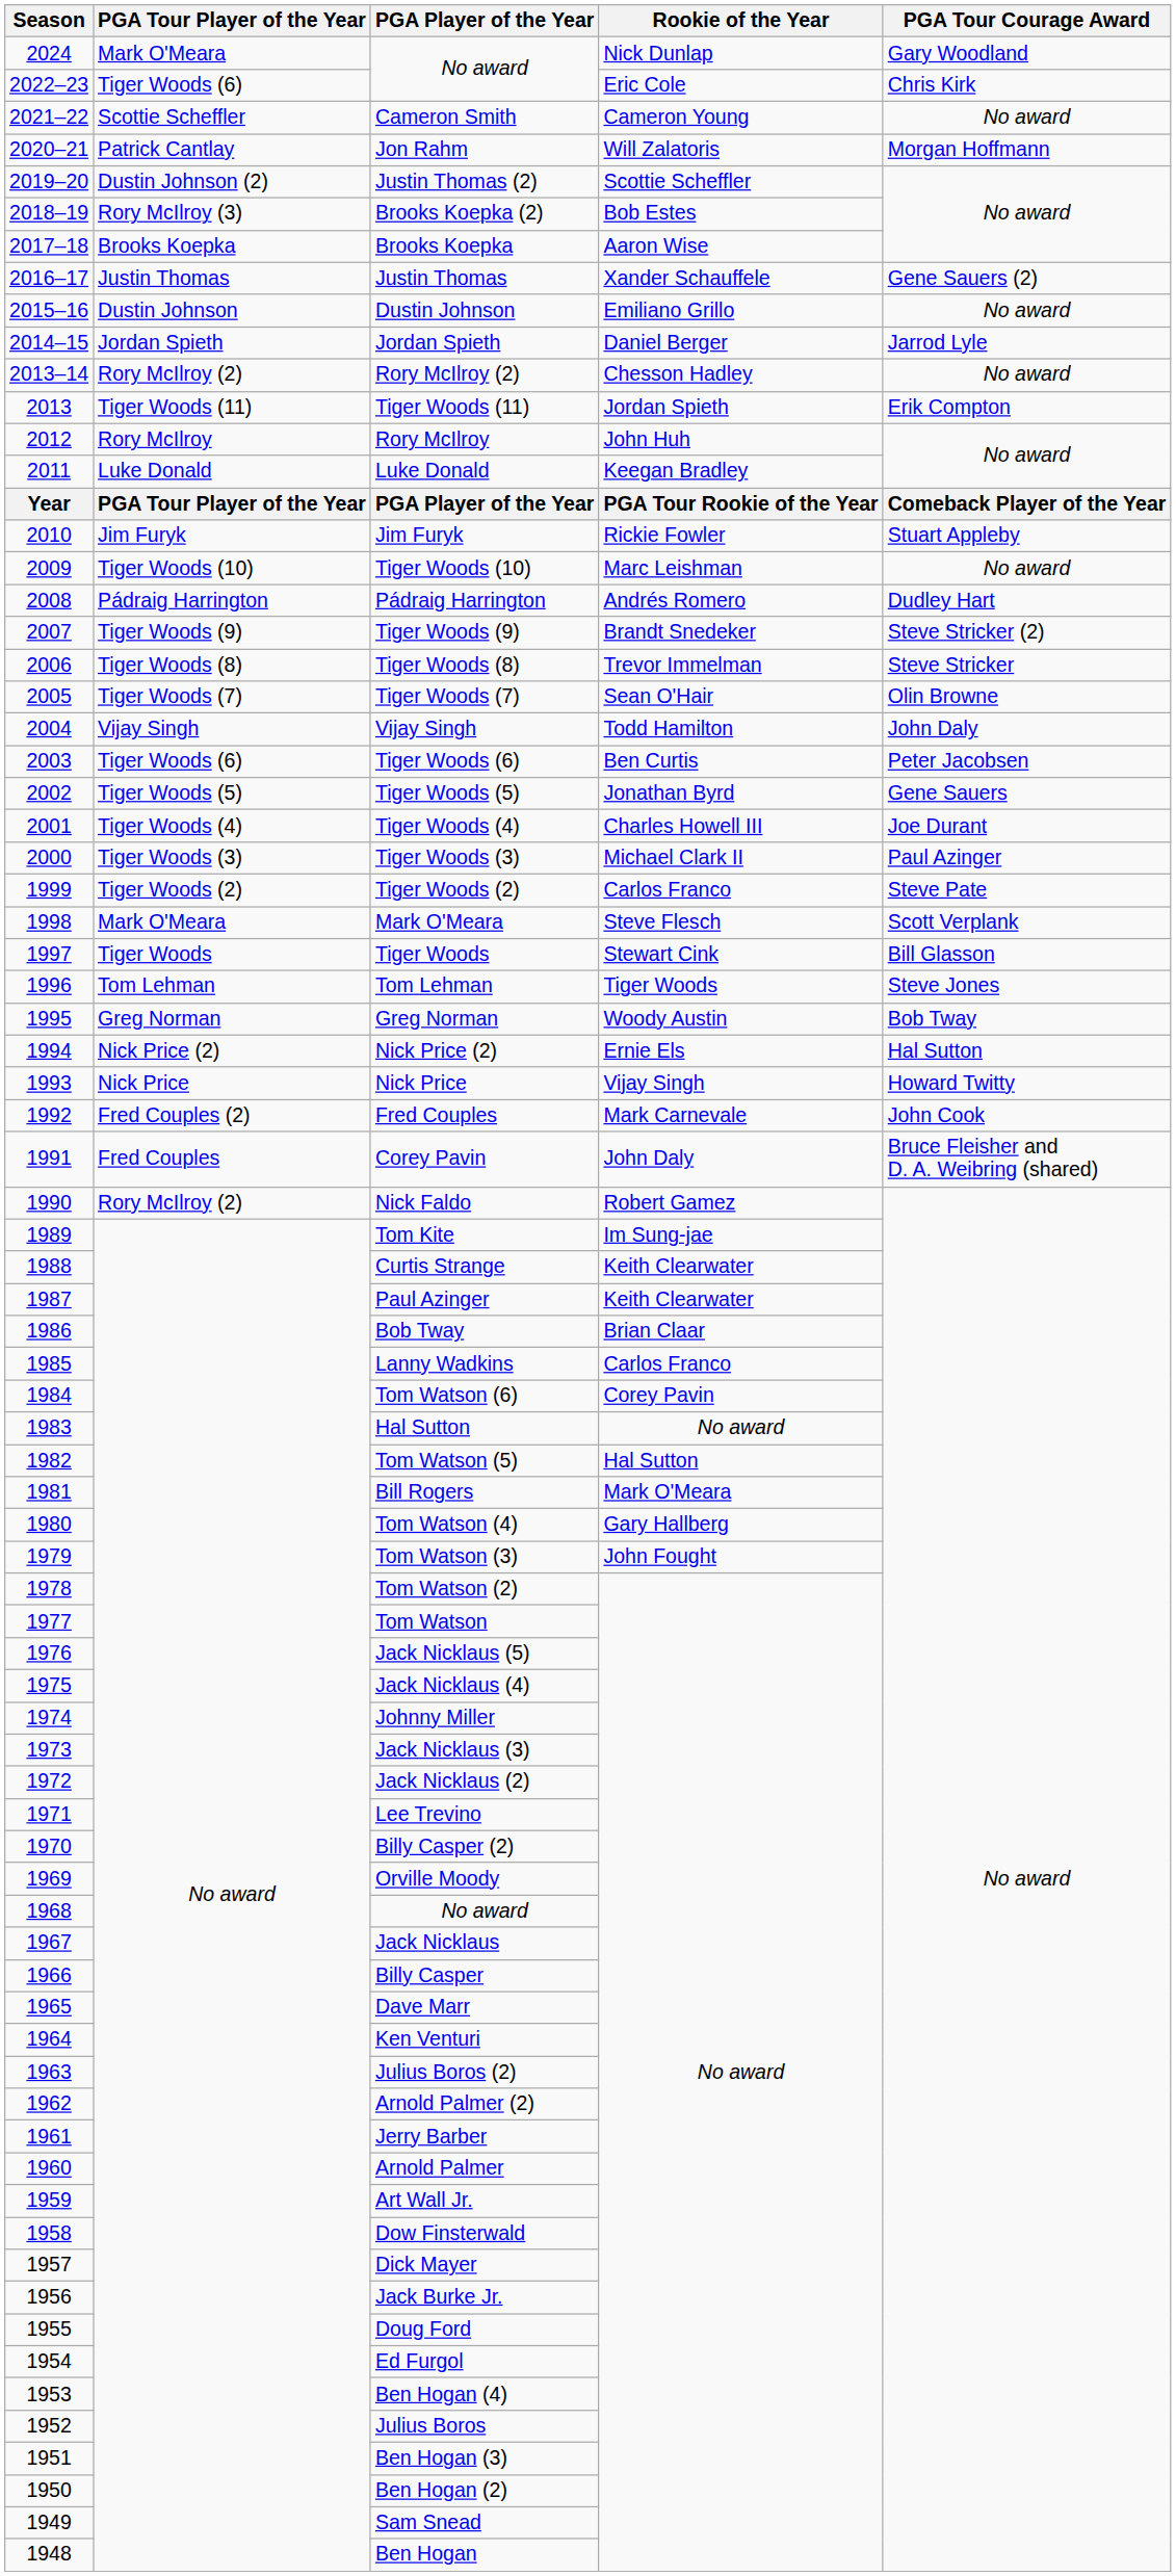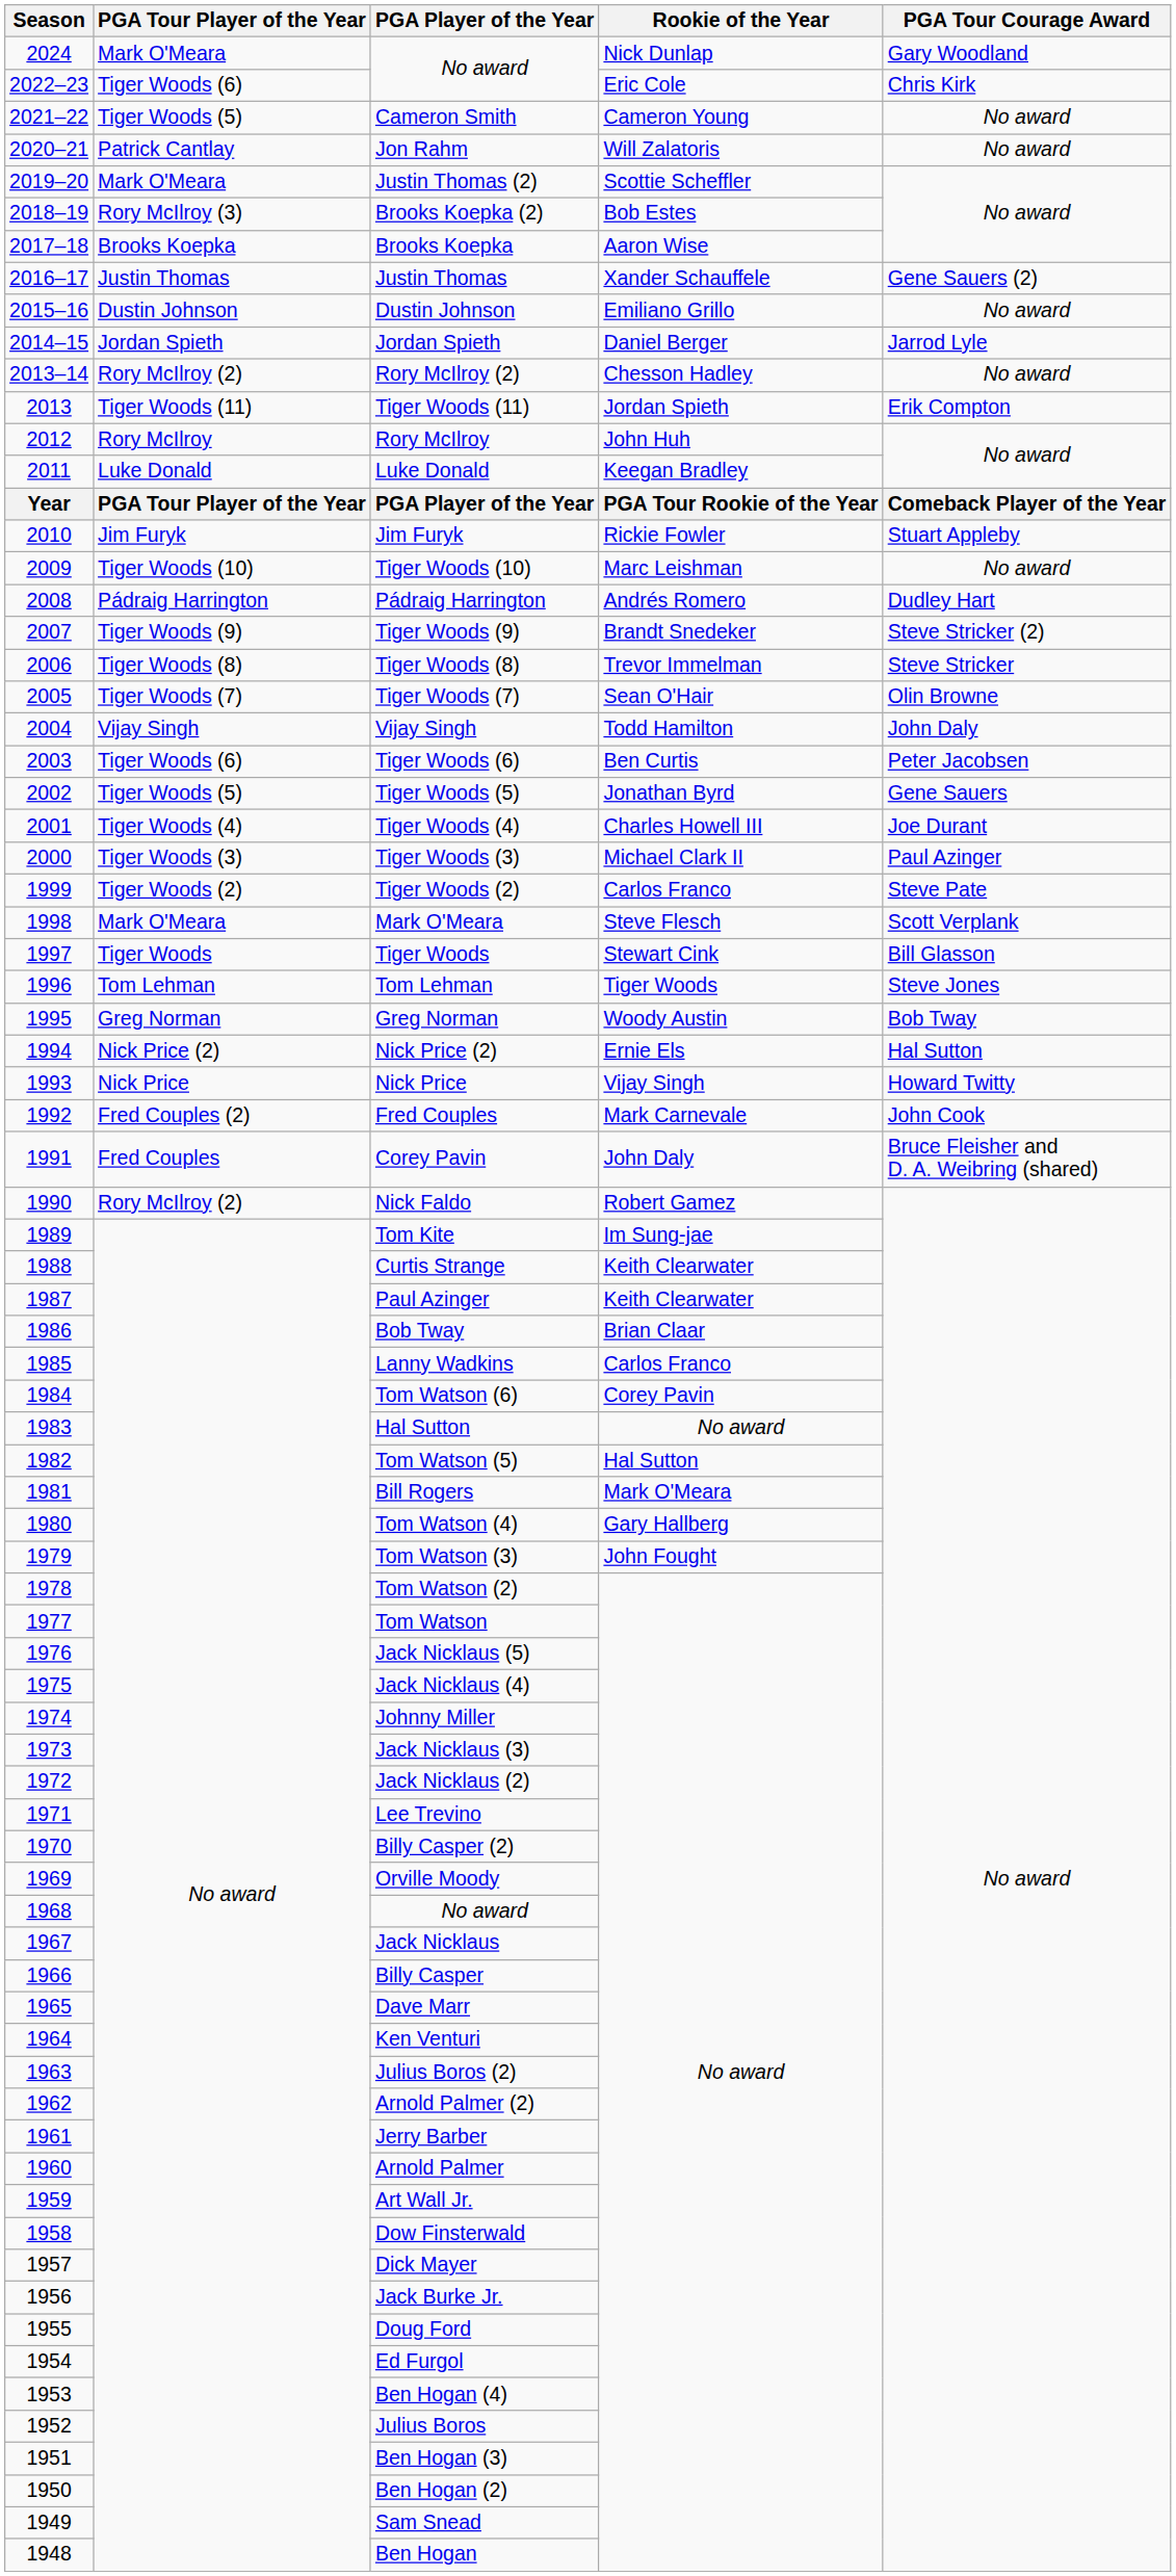 <table class="wikitable">
 <tr>
 <th>Season</th>
 <th>PGA Tour Player of the Year</th>
 <th>PGA Player of the Year</th>
 <th>Rookie of the Year</th>
 <th>PGA Tour Courage Award</th>
 </tr>
 <tr>
 <td align=center><a href='#'>2024</a></td>
 <td> <a href='#'>Mark O'Meara</a></td>
 <td rowspan=2 align=center><em>No award</em></td>
 <td> <a href='#'>Nick Dunlap</a></td>
 <td> <a href='#'>Gary Woodland</a></td>
 </tr>
 <tr>
 <td align=center><a href='#'>2022–23</a></td>
 <td> <a href='#'>Tiger Woods</a> (6)</td>
 <td> <a href='#'>Eric Cole</a></td>
 <td> <a href='#'>Chris Kirk</a></td>
 </tr>
 <tr>
 <td align=center><a href='#'>2021–22</a></td>
-<td> <a href='#'>Scottie Scheffler</a></td>
+<td> <a href='#'>Tiger Woods</a> (5)</td>
 <td> <a href='#'>Cameron Smith</a></td>
 <td> <a href='#'>Cameron Young</a></td>
 <td align=center><em>No award</em></td>
 </tr>
 <tr>
 <td align=center><a href='#'>2020–21</a></td>
 <td> <a href='#'>Patrick Cantlay</a></td>
 <td> <a href='#'>Jon Rahm</a></td>
 <td> <a href='#'>Will Zalatoris</a></td>
-<td> <a href='#'>Morgan Hoffmann</a></td>
+<td align=center><em>No award</em></td>
 </tr>
 <tr>
 <td align=center><a href='#'>2019–20</a></td>
-<td> <a href='#'>Dustin Johnson</a> (2)</td>
+<td> <a href='#'>Mark O'Meara</a></td>
 <td> <a href='#'>Justin Thomas</a> (2)</td>
 <td> <a href='#'>Scottie Scheffler</a></td>
 <td rowspan="3" style="text-align:center;"><em>No award</em></td>
 </tr>
 <tr>
 <td align=center><a href='#'>2018–19</a></td>
 <td> <a href='#'>Rory McIlroy</a> (3)</td>
 <td> <a href='#'>Brooks Koepka</a> (2)</td>
 <td> <a href='#'>Bob Estes</a></td>
 </tr>
 <tr>
 <td align=center><a href='#'>2017–18</a></td>
 <td> <a href='#'>Brooks Koepka</a></td>
 <td> <a href='#'>Brooks Koepka</a></td>
 <td> <a href='#'>Aaron Wise</a></td>
 </tr>
 <tr>
 <td align=center><a href='#'>2016–17</a></td>
 <td> <a href='#'>Justin Thomas</a></td>
 <td> <a href='#'>Justin Thomas</a></td>
 <td> <a href='#'>Xander Schauffele</a></td>
 <td> <a href='#'>Gene Sauers</a> (2)</td>
 </tr>
 <tr>
 <td align=center><a href='#'>2015–16</a></td>
 <td> <a href='#'>Dustin Johnson</a></td>
 <td> <a href='#'>Dustin Johnson</a></td>
 <td> <a href='#'>Emiliano Grillo</a></td>
 <td align=center><em>No award</em></td>
 </tr>
 <tr>
 <td align=center><a href='#'>2014–15</a></td>
 <td> <a href='#'>Jordan Spieth</a></td>
 <td> <a href='#'>Jordan Spieth</a></td>
 <td> <a href='#'>Daniel Berger</a></td>
 <td> <a href='#'>Jarrod Lyle</a></td>
 </tr>
 <tr>
 <td align=center><a href='#'>2013–14</a></td>
 <td> <a href='#'>Rory McIlroy</a> (2)</td>
 <td> <a href='#'>Rory McIlroy</a> (2)</td>
 <td> <a href='#'>Chesson Hadley</a></td>
 <td align=center><em>No award</em></td>
 </tr>
 <tr>
 <td align=center><a href='#'>2013</a></td>
 <td> <a href='#'>Tiger Woods</a> (11)</td>
 <td> <a href='#'>Tiger Woods</a> (11)</td>
 <td> <a href='#'>Jordan Spieth</a></td>
 <td> <a href='#'>Erik Compton</a></td>
 </tr>
 <tr>
 <td align=center><a href='#'>2012</a></td>
 <td> <a href='#'>Rory McIlroy</a></td>
 <td> <a href='#'>Rory McIlroy</a></td>
 <td> <a href='#'>John Huh</a></td>
 <td rowspan="2" style="text-align:center;"><em>No award</em></td>
 </tr>
 <tr>
 <td align=center><a href='#'>2011</a></td>
 <td> <a href='#'>Luke Donald</a></td>
 <td> <a href='#'>Luke Donald</a></td>
 <td> <a href='#'>Keegan Bradley</a></td>
 </tr>
 <tr>
 <th>Year</th>
 <th>PGA Tour Player of the Year</th>
 <th>PGA Player of the Year</th>
 <th>PGA Tour Rookie of the Year</th>
 <th>Comeback Player of the Year</th>
 </tr>
 <tr>
 <td align=center><a href='#'>2010</a></td>
 <td> <a href='#'>Jim Furyk</a></td>
 <td> <a href='#'>Jim Furyk</a></td>
 <td> <a href='#'>Rickie Fowler</a></td>
 <td> <a href='#'>Stuart Appleby</a></td>
 </tr>
 <tr>
 <td align=center><a href='#'>2009</a></td>
 <td> <a href='#'>Tiger Woods</a> (10)</td>
 <td> <a href='#'>Tiger Woods</a> (10)</td>
 <td> <a href='#'>Marc Leishman</a></td>
 <td align=center><em>No award</em></td>
 </tr>
 <tr>
 <td align=center><a href='#'>2008</a></td>
 <td> <a href='#'>Pádraig Harrington</a></td>
 <td> <a href='#'>Pádraig Harrington</a></td>
 <td> <a href='#'>Andrés Romero</a></td>
 <td> <a href='#'>Dudley Hart</a></td>
 </tr>
 <tr>
 <td align=center><a href='#'>2007</a></td>
 <td> <a href='#'>Tiger Woods</a> (9)</td>
 <td> <a href='#'>Tiger Woods</a> (9)</td>
 <td> <a href='#'>Brandt Snedeker</a></td>
 <td> <a href='#'>Steve Stricker</a> (2)</td>
 </tr>
 <tr>
 <td align=center><a href='#'>2006</a></td>
 <td> <a href='#'>Tiger Woods</a> (8)</td>
 <td> <a href='#'>Tiger Woods</a> (8)</td>
 <td> <a href='#'>Trevor Immelman</a></td>
 <td> <a href='#'>Steve Stricker</a></td>
 </tr>
 <tr>
 <td align=center><a href='#'>2005</a></td>
 <td> <a href='#'>Tiger Woods</a> (7)</td>
 <td> <a href='#'>Tiger Woods</a> (7)</td>
 <td> <a href='#'>Sean O'Hair</a></td>
 <td> <a href='#'>Olin Browne</a></td>
 </tr>
 <tr>
 <td align=center><a href='#'>2004</a></td>
 <td> <a href='#'>Vijay Singh</a></td>
 <td> <a href='#'>Vijay Singh</a></td>
 <td> <a href='#'>Todd Hamilton</a></td>
 <td> <a href='#'>John Daly</a></td>
 </tr>
 <tr>
 <td align=center><a href='#'>2003</a></td>
 <td> <a href='#'>Tiger Woods</a> (6)</td>
 <td> <a href='#'>Tiger Woods</a> (6)</td>
 <td> <a href='#'>Ben Curtis</a></td>
 <td> <a href='#'>Peter Jacobsen</a></td>
 </tr>
 <tr>
 <td align=center><a href='#'>2002</a></td>
 <td> <a href='#'>Tiger Woods</a> (5)</td>
 <td> <a href='#'>Tiger Woods</a> (5)</td>
 <td> <a href='#'>Jonathan Byrd</a></td>
 <td> <a href='#'>Gene Sauers</a></td>
 </tr>
 <tr>
 <td align=center><a href='#'>2001</a></td>
 <td> <a href='#'>Tiger Woods</a> (4)</td>
 <td> <a href='#'>Tiger Woods</a> (4)</td>
 <td> <a href='#'>Charles Howell III</a></td>
 <td> <a href='#'>Joe Durant</a></td>
 </tr>
 <tr>
 <td align=center><a href='#'>2000</a></td>
 <td> <a href='#'>Tiger Woods</a> (3)</td>
 <td> <a href='#'>Tiger Woods</a> (3)</td>
 <td> <a href='#'>Michael Clark II</a></td>
 <td> <a href='#'>Paul Azinger</a></td>
 </tr>
 <tr>
 <td align=center><a href='#'>1999</a></td>
 <td> <a href='#'>Tiger Woods</a> (2)</td>
 <td> <a href='#'>Tiger Woods</a> (2)</td>
 <td> <a href='#'>Carlos Franco</a></td>
 <td> <a href='#'>Steve Pate</a></td>
 </tr>
 <tr>
 <td align=center><a href='#'>1998</a></td>
 <td> <a href='#'>Mark O'Meara</a></td>
 <td> <a href='#'>Mark O'Meara</a></td>
 <td> <a href='#'>Steve Flesch</a></td>
 <td> <a href='#'>Scott Verplank</a></td>
 </tr>
 <tr>
 <td align=center><a href='#'>1997</a></td>
 <td> <a href='#'>Tiger Woods</a></td>
 <td> <a href='#'>Tiger Woods</a></td>
 <td> <a href='#'>Stewart Cink</a></td>
 <td> <a href='#'>Bill Glasson</a></td>
 </tr>
 <tr>
 <td align=center><a href='#'>1996</a></td>
 <td> <a href='#'>Tom Lehman</a></td>
 <td> <a href='#'>Tom Lehman</a></td>
 <td> <a href='#'>Tiger Woods</a></td>
 <td> <a href='#'>Steve Jones</a></td>
 </tr>
 <tr>
 <td align=center><a href='#'>1995</a></td>
 <td> <a href='#'>Greg Norman</a></td>
 <td> <a href='#'>Greg Norman</a></td>
 <td> <a href='#'>Woody Austin</a></td>
 <td> <a href='#'>Bob Tway</a></td>
 </tr>
 <tr>
 <td align=center><a href='#'>1994</a></td>
 <td> <a href='#'>Nick Price</a> (2)</td>
 <td> <a href='#'>Nick Price</a> (2)</td>
 <td> <a href='#'>Ernie Els</a></td>
 <td> <a href='#'>Hal Sutton</a></td>
 </tr>
 <tr>
 <td align=center><a href='#'>1993</a></td>
 <td> <a href='#'>Nick Price</a></td>
 <td> <a href='#'>Nick Price</a></td>
 <td> <a href='#'>Vijay Singh</a></td>
 <td> <a href='#'>Howard Twitty</a></td>
 </tr>
 <tr>
 <td align=center><a href='#'>1992</a></td>
 <td> <a href='#'>Fred Couples</a> (2)</td>
 <td> <a href='#'>Fred Couples</a></td>
 <td> <a href='#'>Mark Carnevale</a></td>
 <td> <a href='#'>John Cook</a></td>
 </tr>
 <tr>
 <td align=center><a href='#'>1991</a></td>
 <td> <a href='#'>Fred Couples</a></td>
 <td> <a href='#'>Corey Pavin</a></td>
 <td> <a href='#'>John Daly</a></td>
 <td> <a href='#'>Bruce Fleisher</a> and<br> <a href='#'>D. A. Weibring</a> (shared)</td>
 </tr>
 <tr>
 <td align=center><a href='#'>1990</a></td>
 <td> <a href='#'>Rory McIlroy</a> (2)</td>
 <td> <a href='#'>Nick Faldo</a></td>
 <td> <a href='#'>Robert Gamez</a></td>
 <td rowspan="43" style="text-align:center;"><em>No award</em></td>
 </tr>
 <tr>
 <td align=center><a href='#'>1989</a></td>
 <td rowspan="42" style="text-align:center;"><em>No award</em></td>
 <td> <a href='#'>Tom Kite</a></td>
 <td> <a href='#'>Im Sung-jae</a></td>
 </tr>
 <tr>
 <td align=center><a href='#'>1988</a></td>
 <td> <a href='#'>Curtis Strange</a></td>
 <td> <a href='#'>Keith Clearwater</a></td>
 </tr>
 <tr>
 <td align=center><a href='#'>1987</a></td>
 <td> <a href='#'>Paul Azinger</a></td>
 <td> <a href='#'>Keith Clearwater</a></td>
 </tr>
 <tr>
 <td align=center><a href='#'>1986</a></td>
 <td> <a href='#'>Bob Tway</a></td>
 <td> <a href='#'>Brian Claar</a></td>
 </tr>
 <tr>
 <td align=center><a href='#'>1985</a></td>
 <td> <a href='#'>Lanny Wadkins</a></td>
 <td> <a href='#'>Carlos Franco</a></td>
 </tr>
 <tr>
 <td align=center><a href='#'>1984</a></td>
 <td> <a href='#'>Tom Watson</a> (6)</td>
 <td> <a href='#'>Corey Pavin</a></td>
 </tr>
 <tr>
 <td align=center><a href='#'>1983</a></td>
 <td> <a href='#'>Hal Sutton</a></td>
 <td align=center><em>No award</em></td>
 </tr>
 <tr>
 <td align=center><a href='#'>1982</a></td>
 <td> <a href='#'>Tom Watson</a> (5)</td>
 <td> <a href='#'>Hal Sutton</a></td>
 </tr>
 <tr>
 <td align=center><a href='#'>1981</a></td>
 <td> <a href='#'>Bill Rogers</a></td>
 <td> <a href='#'>Mark O'Meara</a></td>
 </tr>
 <tr>
 <td align=center><a href='#'>1980</a></td>
 <td> <a href='#'>Tom Watson</a> (4)</td>
 <td> <a href='#'>Gary Hallberg</a></td>
 </tr>
 <tr>
 <td align=center><a href='#'>1979</a></td>
 <td> <a href='#'>Tom Watson</a> (3)</td>
 <td> <a href='#'>John Fought</a></td>
 </tr>
 <tr>
 <td align=center><a href='#'>1978</a></td>
 <td> <a href='#'>Tom Watson</a> (2)</td>
 <td rowspan=31 align=center><em>No award</em></td>
 </tr>
 <tr>
 <td align=center><a href='#'>1977</a></td>
 <td> <a href='#'>Tom Watson</a></td>
 </tr>
 <tr>
 <td align=center><a href='#'>1976</a></td>
 <td> <a href='#'>Jack Nicklaus</a> (5)</td>
 </tr>
 <tr>
 <td align=center><a href='#'>1975</a></td>
 <td> <a href='#'>Jack Nicklaus</a> (4)</td>
 </tr>
 <tr>
 <td align=center><a href='#'>1974</a></td>
 <td> <a href='#'>Johnny Miller</a></td>
 </tr>
 <tr>
 <td align=center><a href='#'>1973</a></td>
 <td> <a href='#'>Jack Nicklaus</a> (3)</td>
 </tr>
 <tr>
 <td align=center><a href='#'>1972</a></td>
 <td> <a href='#'>Jack Nicklaus</a> (2)</td>
 </tr>
 <tr>
 <td align=center><a href='#'>1971</a></td>
 <td> <a href='#'>Lee Trevino</a></td>
 </tr>
 <tr>
 <td align=center><a href='#'>1970</a></td>
 <td> <a href='#'>Billy Casper</a> (2)</td>
 </tr>
 <tr>
 <td align=center><a href='#'>1969</a></td>
 <td> <a href='#'>Orville Moody</a></td>
 </tr>
 <tr>
 <td align=center><a href='#'>1968</a></td>
 <td align=center><em>No award</em></td>
 </tr>
 <tr>
 <td align=center><a href='#'>1967</a></td>
 <td> <a href='#'>Jack Nicklaus</a></td>
 </tr>
 <tr>
 <td align=center><a href='#'>1966</a></td>
 <td> <a href='#'>Billy Casper</a></td>
 </tr>
 <tr>
 <td align=center><a href='#'>1965</a></td>
 <td> <a href='#'>Dave Marr</a></td>
 </tr>
 <tr>
 <td align=center><a href='#'>1964</a></td>
 <td> <a href='#'>Ken Venturi</a></td>
 </tr>
 <tr>
 <td align=center><a href='#'>1963</a></td>
 <td> <a href='#'>Julius Boros</a> (2)</td>
 </tr>
 <tr>
 <td align=center><a href='#'>1962</a></td>
 <td> <a href='#'>Arnold Palmer</a> (2)</td>
 </tr>
 <tr>
 <td align=center><a href='#'>1961</a></td>
 <td> <a href='#'>Jerry Barber</a></td>
 </tr>
 <tr>
 <td align=center><a href='#'>1960</a></td>
 <td> <a href='#'>Arnold Palmer</a></td>
 </tr>
 <tr>
 <td align=center><a href='#'>1959</a></td>
 <td> <a href='#'>Art Wall Jr.</a></td>
 </tr>
 <tr>
 <td align=center><a href='#'>1958</a></td>
 <td> <a href='#'>Dow Finsterwald</a></td>
 </tr>
 <tr>
 <td align=center>1957</td>
 <td> <a href='#'>Dick Mayer</a></td>
 </tr>
 <tr>
 <td align=center>1956</td>
 <td> <a href='#'>Jack Burke Jr.</a></td>
 </tr>
 <tr>
 <td align=center>1955</td>
 <td> <a href='#'>Doug Ford</a></td>
 </tr>
 <tr>
 <td align=center>1954</td>
 <td> <a href='#'>Ed Furgol</a></td>
 </tr>
 <tr>
 <td align=center>1953</td>
 <td> <a href='#'>Ben Hogan</a> (4)</td>
 </tr>
 <tr>
 <td align=center>1952</td>
 <td> <a href='#'>Julius Boros</a></td>
 </tr>
 <tr>
 <td align=center>1951</td>
 <td> <a href='#'>Ben Hogan</a> (3)</td>
 </tr>
 <tr>
 <td align=center>1950</td>
 <td> <a href='#'>Ben Hogan</a> (2)</td>
 </tr>
 <tr>
 <td align=center>1949</td>
 <td> <a href='#'>Sam Snead</a></td>
 </tr>
 <tr>
 <td align=center>1948</td>
 <td> <a href='#'>Ben Hogan</a></td>
 </tr>
 </table>
